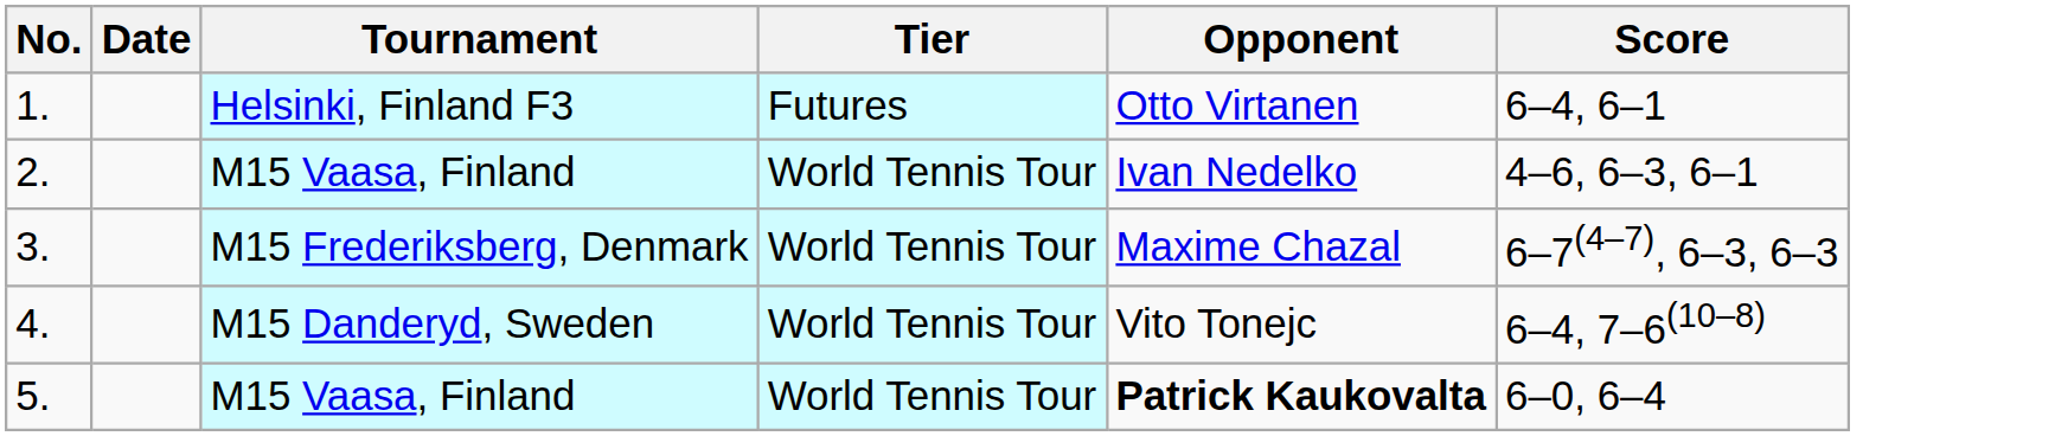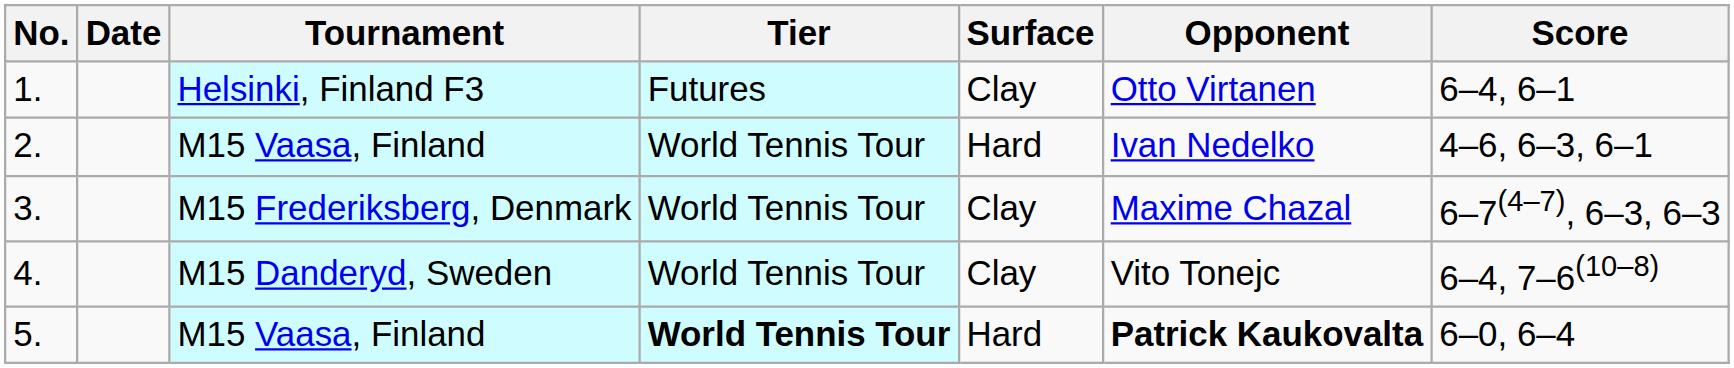 <table class="sortable wikitable" style=font-size:97%>
 <tr>
 <th class="unsortable">No.</th>
 <th>Date</th>
 <th>Tournament</th>
 <th>Tier</th>
+<th>Surface</th>
 <th>Opponent</th>
 <th class="unsortable">Score</th>
 </tr>
 <tr>
 <td>1.</td>
 <td></td>
 <td style="background:#cffcff;"><a href='#'>Helsinki</a>, Finland F3</td>
 <td style="background:#cffcff;">Futures</td>
+<td>Clay</td>
 <td> <a href='#'>Otto Virtanen</a></td>
 <td>6–4, 6–1</td>
 </tr>
 <tr>
 <td>2.</td>
 <td></td>
 <td style="background:#cffcff;">M15 <a href='#'>Vaasa</a>, Finland</td>
 <td style="background:#cffcff;">World Tennis Tour</td>
+<td>Hard</td>
 <td> <a href='#'>Ivan Nedelko</a></td>
 <td>4–6, 6–3, 6–1</td>
 </tr>
 <tr>
 <td>3.</td>
 <td></td>
 <td style="background:#cffcff;">M15 <a href='#'>Frederiksberg</a>, Denmark</td>
 <td style="background:#cffcff;">World Tennis Tour</td>
+<td>Clay</td>
 <td> <a href='#'>Maxime Chazal</a></td>
 <td>6–7<sup>(4–7)</sup>, 6–3, 6–3</td>
 </tr>
 <tr>
 <td>4.</td>
 <td></td>
 <td style="background:#cffcff;">M15 <a href='#'>Danderyd</a>, Sweden</td>
 <td style="background:#cffcff;">World Tennis Tour</td>
+<td>Clay</td>
 <td> Vito Tonejc</td>
 <td>6–4, 7–6<sup>(10–8)</sup></td>
 </tr>
 <tr>
 <td>5.</td>
 <td></td>
 <td style="background:#cffcff;">M15 <a href='#'>Vaasa</a>, Finland</td>
-<td style="background:#cffcff;">World Tennis Tour</td>
+<td style="background:#cffcff;"><strong>World Tennis Tour</strong></td>
+<td>Hard</td>
 <td><strong> Patrick Kaukovalta</strong></td>
 <td>6–0, 6–4</td>
 </tr>
 </table>
